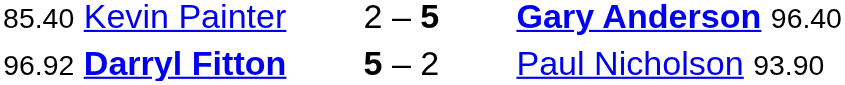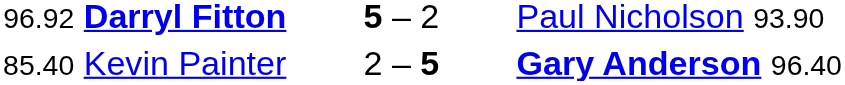 <table style="text-align:center">
 <tr>
 <th width=223></th>
 <th width=100></th>
 <th width=223></th>
 </tr>
 <tr>
+<td align=right><small>96.92</small> <strong><a href='#'>Darryl Fitton</a></strong> </td>
+<td><strong>5</strong> – 2</td>
+<td align=left> <a href='#'>Paul Nicholson</a> <small>93.90</small></td>
+</tr>
+<tr>
 <td align=right><small>85.40</small> <a href='#'>Kevin Painter</a> </td>
 <td>2 – <strong>5</strong></td>
 <td align=left> <strong><a href='#'>Gary Anderson</a></strong> <small>96.40</small></td>
 </tr>
-<tr>
-<td align=right><small>96.92</small> <strong><a href='#'>Darryl Fitton</a></strong> </td>
-<td><strong>5</strong> – 2</td>
-<td align=left> <a href='#'>Paul Nicholson</a> <small>93.90</small></td>
-</tr>
 </table>
